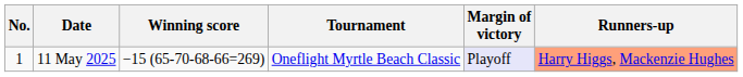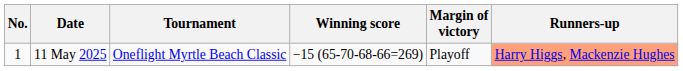 <table class="wikitable" style="font-size:95%;">
 <tr>
 <th>No.</th>
 <th>Date</th>
+<th>Tournament</th>
 <th>Winning score</th>
-<th>Tournament</th>
 <th>Margin of<br>victory</th>
 <th>Runners-up</th>
 </tr>
 <tr>
 <td align=center>1</td>
 <td align=right>11 May <a href='#'>2025</a></td>
+<td><a href='#'>Oneflight Myrtle Beach Classic</a></td>
 <td>−15 (65-70-68-66=269)</td>
-<td><a href='#'>Oneflight Myrtle Beach Classic</a></td>
-<td style="background: lavender;">Playoff</td>
+<td>Playoff</td>
 <td style="background: lightsalmon;"> <a href='#'>Harry Higgs</a>,  <a href='#'>Mackenzie Hughes</a></td>
 </tr>
 </table>
